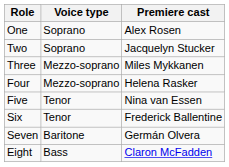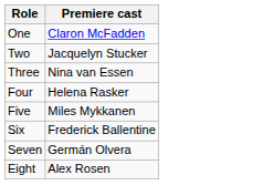 <table class="wikitable">
 <tr>
 <th>Role</th>
-<th>Voice type</th>
 <th>Premiere cast</th>
 </tr>
 <tr>
 <td>One</td>
-<td>Soprano</td>
-<td>Alex Rosen</td>
+<td><a href='#'>Claron McFadden</a></td>
 </tr>
 <tr>
 <td>Two</td>
-<td>Soprano</td>
 <td>Jacquelyn Stucker</td>
 </tr>
 <tr>
 <td>Three</td>
-<td>Mezzo-soprano</td>
-<td>Miles Mykkanen</td>
+<td>Nina van Essen</td>
 </tr>
 <tr>
 <td>Four</td>
-<td>Mezzo-soprano</td>
 <td>Helena Rasker</td>
 </tr>
 <tr>
 <td>Five</td>
-<td>Tenor</td>
-<td>Nina van Essen</td>
+<td>Miles Mykkanen</td>
 </tr>
 <tr>
 <td>Six</td>
-<td>Tenor</td>
 <td>Frederick Ballentine</td>
 </tr>
 <tr>
 <td>Seven</td>
-<td>Baritone</td>
 <td>Germán Olvera</td>
 </tr>
 <tr>
 <td>Eight</td>
-<td>Bass</td>
-<td><a href='#'>Claron McFadden</a></td>
+<td>Alex Rosen</td>
 </tr>
 </table>
